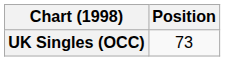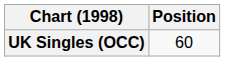 <table class="wikitable plainrowheaders" style="text-align:center">
 <tr>
 <th>Chart (1998)</th>
 <th>Position</th>
 </tr>
 <tr>
 <th scope="row">UK Singles (OCC)</th>
-<td>73</td>
+<td>60</td>
 </tr>
 </table>
